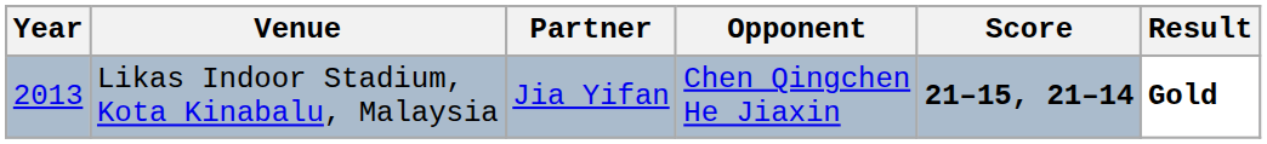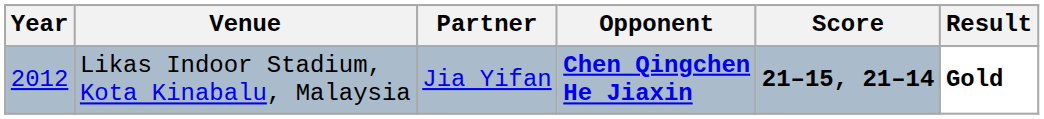 <table class="sortable wikitable" style="font-size: 90%;">
 <tr>
 <th>Year</th>
 <th>Venue</th>
 <th>Partner</th>
 <th>Opponent</th>
 <th>Score</th>
 <th>Result</th>
 </tr>
 <tr style="background:#AABBCC">
-<td align="center"><a href='#'>2013</a></td>
+<td align="center"><a href='#'>2012</a></td>
 <td align="left">Likas Indoor Stadium,<br><a href='#'>Kota Kinabalu</a>, Malaysia</td>
 <td align="left"> <a href='#'>Jia Yifan</a></td>
-<td align="left"> <a href='#'>Chen Qingchen</a> <br>  <a href='#'>He Jiaxin</a></td>
+<td align="left"><strong> <a href='#'>Chen Qingchen</a> <br>  <a href='#'>He Jiaxin</a></strong></td>
 <td align="left"><strong>21–15, 21–14</strong></td>
 <td style="text-align:left; background:white"> <strong>Gold</strong></td>
 </tr>
 </table>
